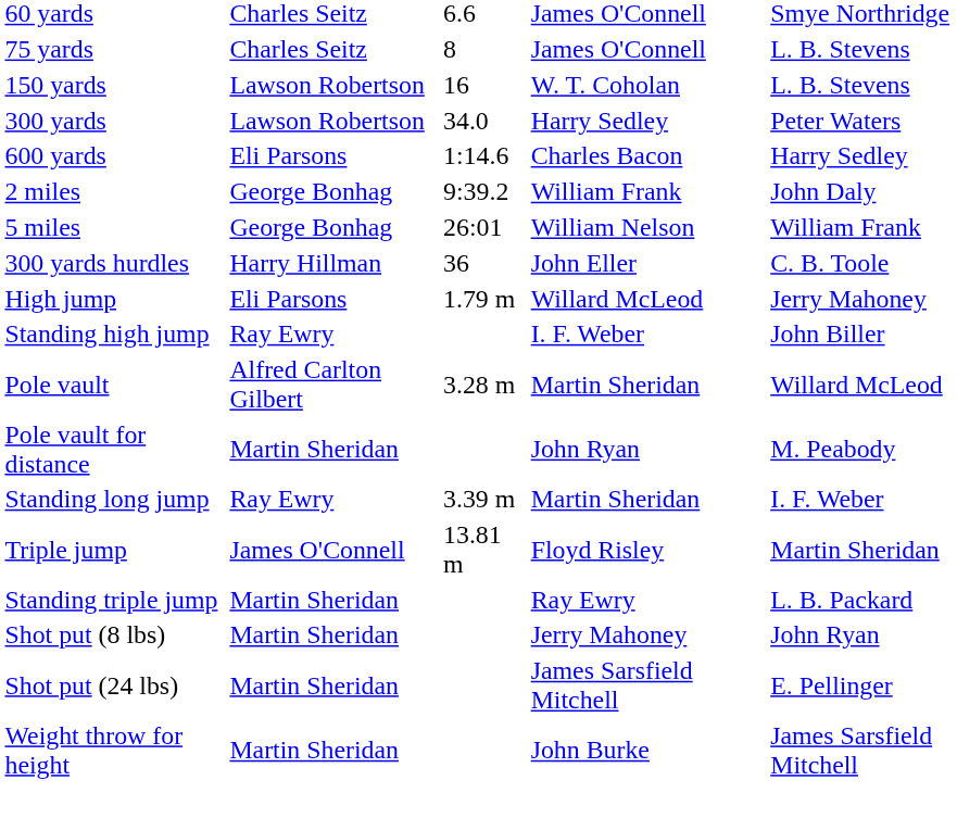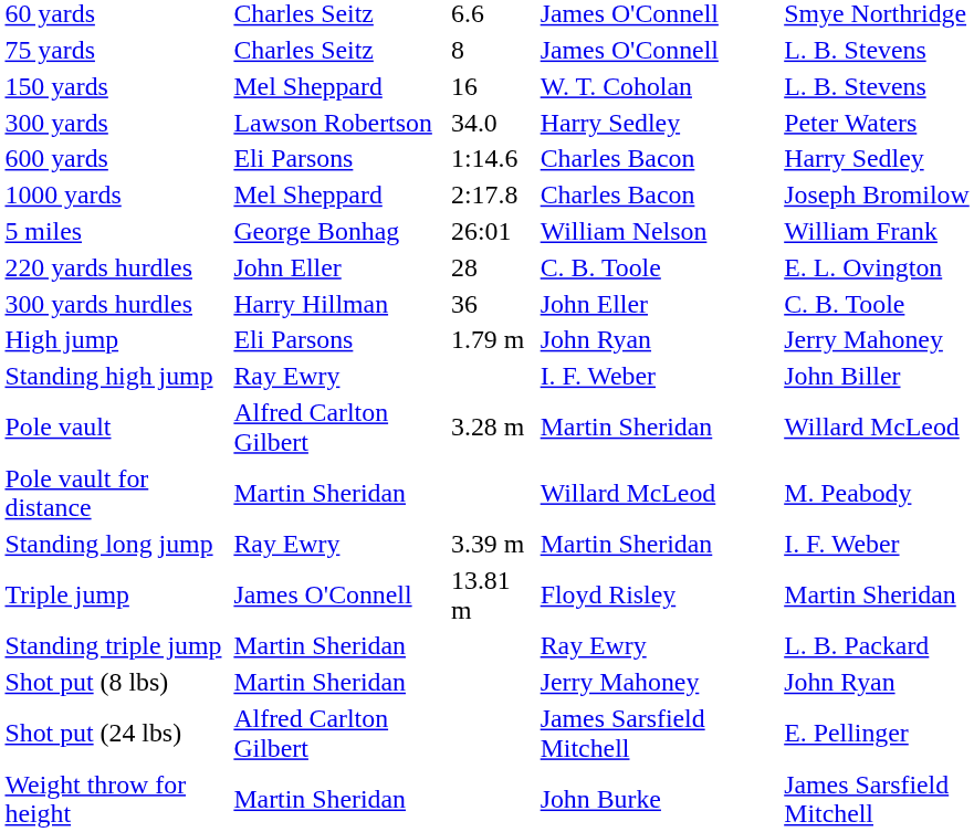 <table>
 <tr>
 <td><a href='#'>60 yards</a></td>
 <td><a href='#'>Charles Seitz</a></td>
 <td>6.6</td>
 <td><a href='#'>James O'Connell</a></td>
 <td></td>
 <td><a href='#'>Smye Northridge</a></td>
 <td></td>
 </tr>
 <tr>
 <td><a href='#'>75 yards</a></td>
 <td><a href='#'>Charles Seitz</a></td>
 <td>8</td>
 <td><a href='#'>James O'Connell</a></td>
 <td></td>
 <td><a href='#'>L. B. Stevens</a></td>
 <td></td>
 </tr>
 <tr>
 <td><a href='#'>150 yards</a></td>
-<td><a href='#'>Lawson Robertson</a></td>
+<td><a href='#'>Mel Sheppard</a></td>
 <td>16</td>
 <td><a href='#'>W. T. Coholan</a></td>
 <td></td>
 <td><a href='#'>L. B. Stevens</a></td>
 <td></td>
 </tr>
 <tr>
 <td><a href='#'>300 yards</a></td>
 <td><a href='#'>Lawson Robertson</a></td>
 <td>34.0</td>
 <td><a href='#'>Harry Sedley</a></td>
 <td></td>
 <td><a href='#'>Peter Waters</a></td>
 <td></td>
 </tr>
 <tr>
 <td><a href='#'>600 yards</a></td>
 <td><a href='#'>Eli Parsons</a></td>
 <td>1:14.6</td>
 <td><a href='#'>Charles Bacon</a></td>
 <td></td>
 <td><a href='#'>Harry Sedley</a></td>
 <td></td>
 </tr>
 <tr>
-<td><a href='#'>2 miles</a></td>
-<td><a href='#'>George Bonhag</a></td>
-<td>9:39.2</td>
-<td><a href='#'>William Frank</a></td>
+<td><a href='#'>1000 yards</a></td>
+<td><a href='#'>Mel Sheppard</a></td>
+<td>2:17.8</td>
+<td><a href='#'>Charles Bacon</a></td>
 <td></td>
-<td><a href='#'>John Daly</a></td>
+<td><a href='#'>Joseph Bromilow</a></td>
 <td></td>
 </tr>
 <tr>
 <td><a href='#'>5 miles</a></td>
 <td><a href='#'>George Bonhag</a></td>
 <td>26:01</td>
 <td><a href='#'>William Nelson</a></td>
 <td></td>
 <td><a href='#'>William Frank</a></td>
+<td></td>
+</tr>
+<tr>
+<td><a href='#'>220 yards hurdles</a></td>
+<td><a href='#'>John Eller</a></td>
+<td>28</td>
+<td><a href='#'>C. B. Toole</a></td>
+<td></td>
+<td><a href='#'>E. L. Ovington</a></td>
 <td></td>
 </tr>
 <tr>
 <td><a href='#'>300 yards hurdles</a></td>
 <td><a href='#'>Harry Hillman</a></td>
 <td>36</td>
 <td><a href='#'>John Eller</a></td>
 <td></td>
 <td><a href='#'>C. B. Toole</a></td>
 <td></td>
 </tr>
 <tr>
 <td><a href='#'>High jump</a></td>
 <td><a href='#'>Eli Parsons</a></td>
 <td>1.79 m</td>
-<td><a href='#'>Willard McLeod</a></td>
+<td><a href='#'>John Ryan</a></td>
 <td></td>
 <td><a href='#'>Jerry Mahoney</a></td>
 <td></td>
 </tr>
 <tr>
 <td><a href='#'>Standing high jump</a></td>
 <td><a href='#'>Ray Ewry</a></td>
 <td></td>
 <td><a href='#'>I. F. Weber</a></td>
 <td></td>
 <td><a href='#'>John Biller</a></td>
 <td></td>
 </tr>
 <tr>
 <td><a href='#'>Pole vault</a></td>
 <td><a href='#'>Alfred Carlton Gilbert</a></td>
 <td>3.28 m</td>
 <td><a href='#'>Martin Sheridan</a></td>
 <td></td>
 <td><a href='#'>Willard McLeod</a></td>
 <td></td>
 </tr>
 <tr>
 <td><a href='#'>Pole vault for distance</a></td>
 <td><a href='#'>Martin Sheridan</a></td>
 <td></td>
-<td><a href='#'>John Ryan</a></td>
+<td><a href='#'>Willard McLeod</a></td>
 <td></td>
 <td><a href='#'>M. Peabody</a></td>
 <td></td>
 </tr>
 <tr>
 <td><a href='#'>Standing long jump</a></td>
 <td><a href='#'>Ray Ewry</a></td>
 <td>3.39 m</td>
 <td><a href='#'>Martin Sheridan</a></td>
 <td></td>
 <td><a href='#'>I. F. Weber</a></td>
 <td></td>
 </tr>
 <tr>
 <td><a href='#'>Triple jump</a></td>
 <td><a href='#'>James O'Connell</a></td>
 <td>13.81 m</td>
 <td><a href='#'>Floyd Risley</a></td>
 <td></td>
 <td><a href='#'>Martin Sheridan</a></td>
 <td></td>
 </tr>
 <tr>
 <td><a href='#'>Standing triple jump</a></td>
 <td><a href='#'>Martin Sheridan</a></td>
 <td></td>
 <td><a href='#'>Ray Ewry</a></td>
 <td></td>
 <td><a href='#'>L. B. Packard</a></td>
 <td></td>
 </tr>
 <tr>
 <td><a href='#'>Shot put</a> (8 lbs)</td>
 <td><a href='#'>Martin Sheridan</a></td>
 <td></td>
 <td><a href='#'>Jerry Mahoney</a></td>
 <td></td>
 <td><a href='#'>John Ryan</a></td>
 <td></td>
 </tr>
 <tr>
 <td><a href='#'>Shot put</a> (24 lbs)</td>
-<td><a href='#'>Martin Sheridan</a></td>
+<td><a href='#'>Alfred Carlton Gilbert</a></td>
 <td></td>
 <td><a href='#'>James Sarsfield Mitchell</a></td>
 <td></td>
 <td><a href='#'>E. Pellinger</a></td>
 <td></td>
 </tr>
 <tr>
 <td><a href='#'>Weight throw for height</a></td>
 <td><a href='#'>Martin Sheridan</a></td>
 <td></td>
 <td><a href='#'>John Burke</a></td>
 <td></td>
 <td><a href='#'>James Sarsfield Mitchell</a></td>
 <td></td>
 </tr>
 </table>
